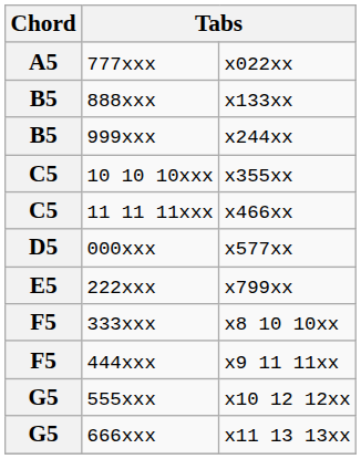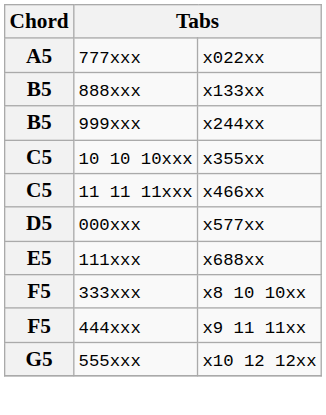 <table class="wikitable">
 <tr>
 <th>Chord</th>
 <th colspan="2">Tabs</th>
 </tr>
 <tr>
 <th>A5</th>
 <td><code>777xxx</code></td>
 <td><code>x022xx</code></td>
 </tr>
 <tr>
 <th>B5</th>
 <td><code>888xxx</code></td>
 <td><code>x133xx</code></td>
 </tr>
 <tr>
 <th>B5</th>
 <td><code>999xxx</code></td>
 <td><code>x244xx</code></td>
 </tr>
 <tr>
 <th>C5</th>
 <td><code>10 10 10xxx</code></td>
 <td><code>x355xx</code></td>
 </tr>
 <tr>
 <th>C5</th>
 <td><code>11 11 11xxx</code></td>
 <td><code>x466xx</code></td>
 </tr>
 <tr>
 <th>D5</th>
 <td><code>000xxx</code></td>
 <td><code>x577xx</code></td>
 </tr>
 <tr>
 <th>E5</th>
-<td><code>222xxx</code></td>
-<td><code>x799xx</code></td>
+<td><code>111xxx</code></td>
+<td><code>x688xx</code></td>
 </tr>
 <tr>
 <th>F5</th>
 <td><code>333xxx</code></td>
 <td><code>x8 10 10xx</code></td>
 </tr>
 <tr>
 <th>F5</th>
 <td><code>444xxx</code></td>
 <td><code>x9 11 11xx</code></td>
 </tr>
 <tr>
 <th>G5</th>
 <td><code>555xxx</code></td>
 <td><code>x10 12 12xx</code></td>
 </tr>
 <tr>
-<th>G5</th>
-<td><code>666xxx</code></td>
-<td><code>x11 13 13xx</code></td>
-</tr>
-<tr>
 </tr>
 </table>
